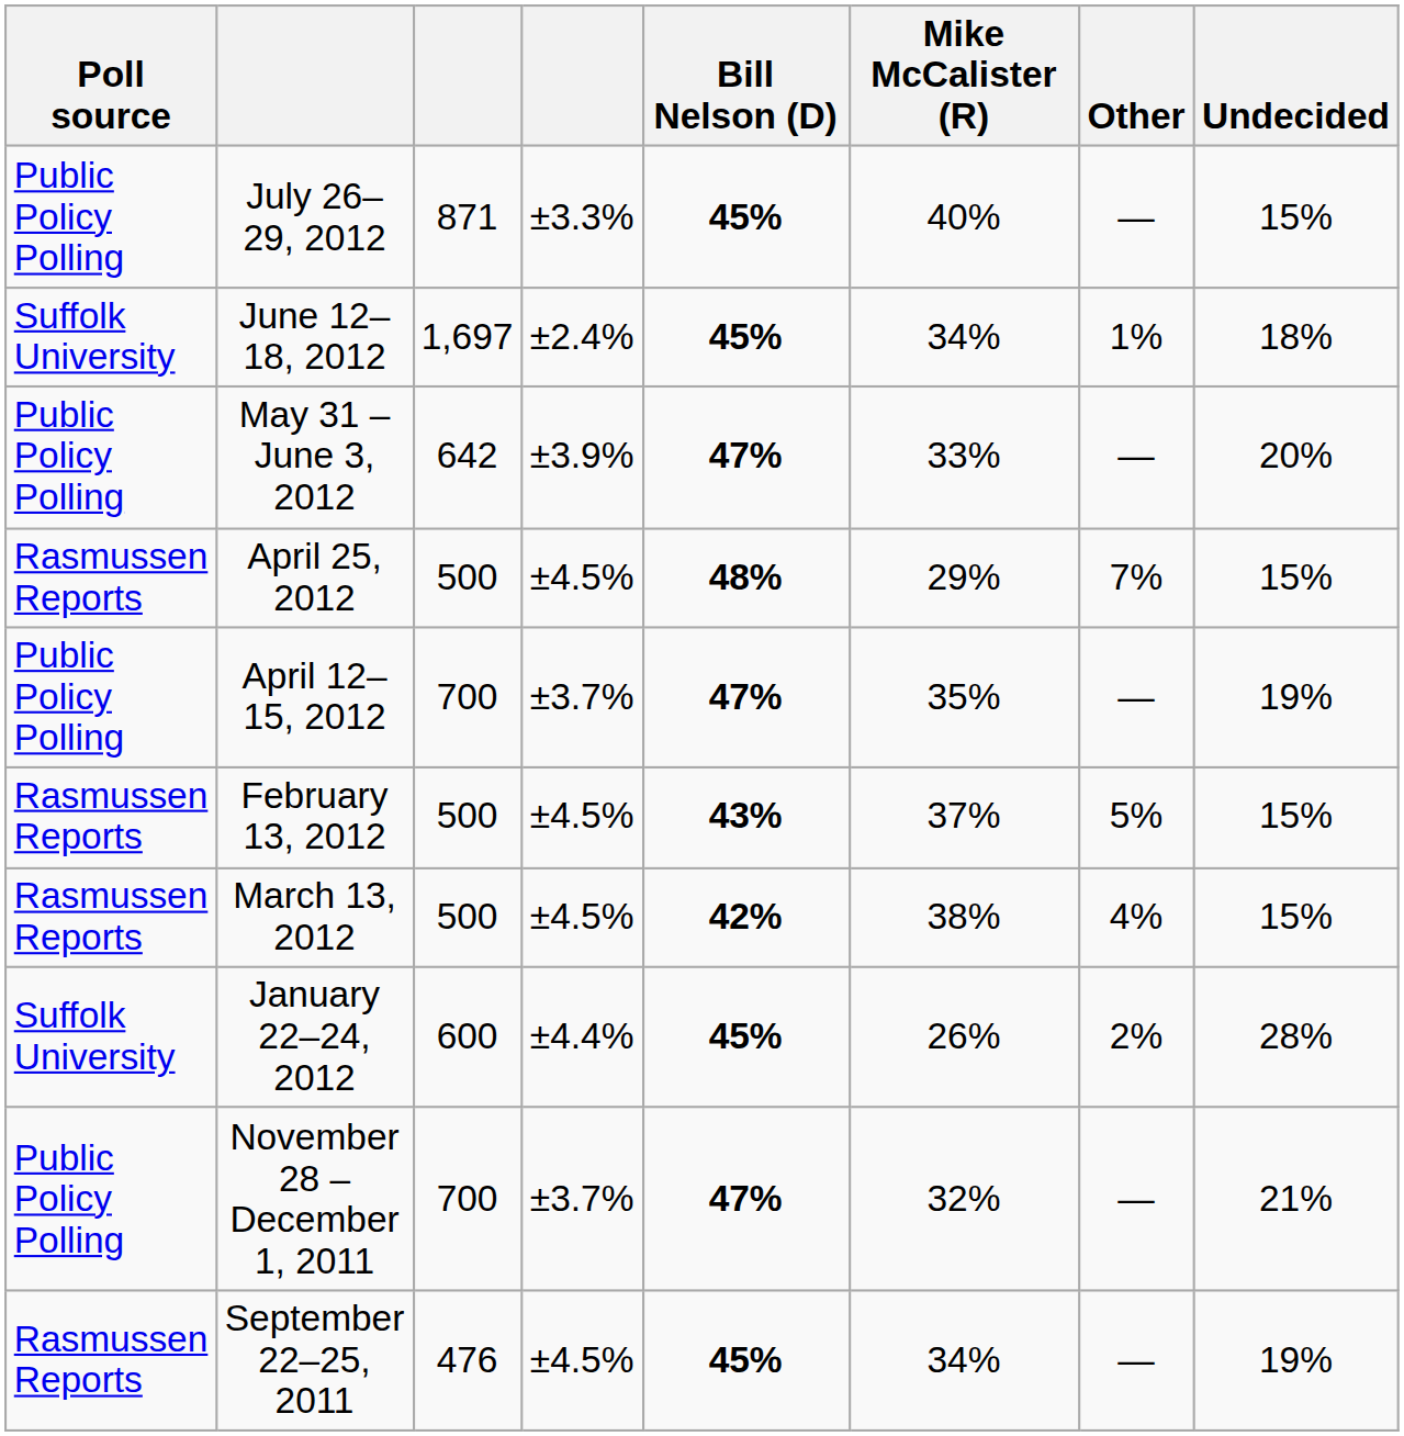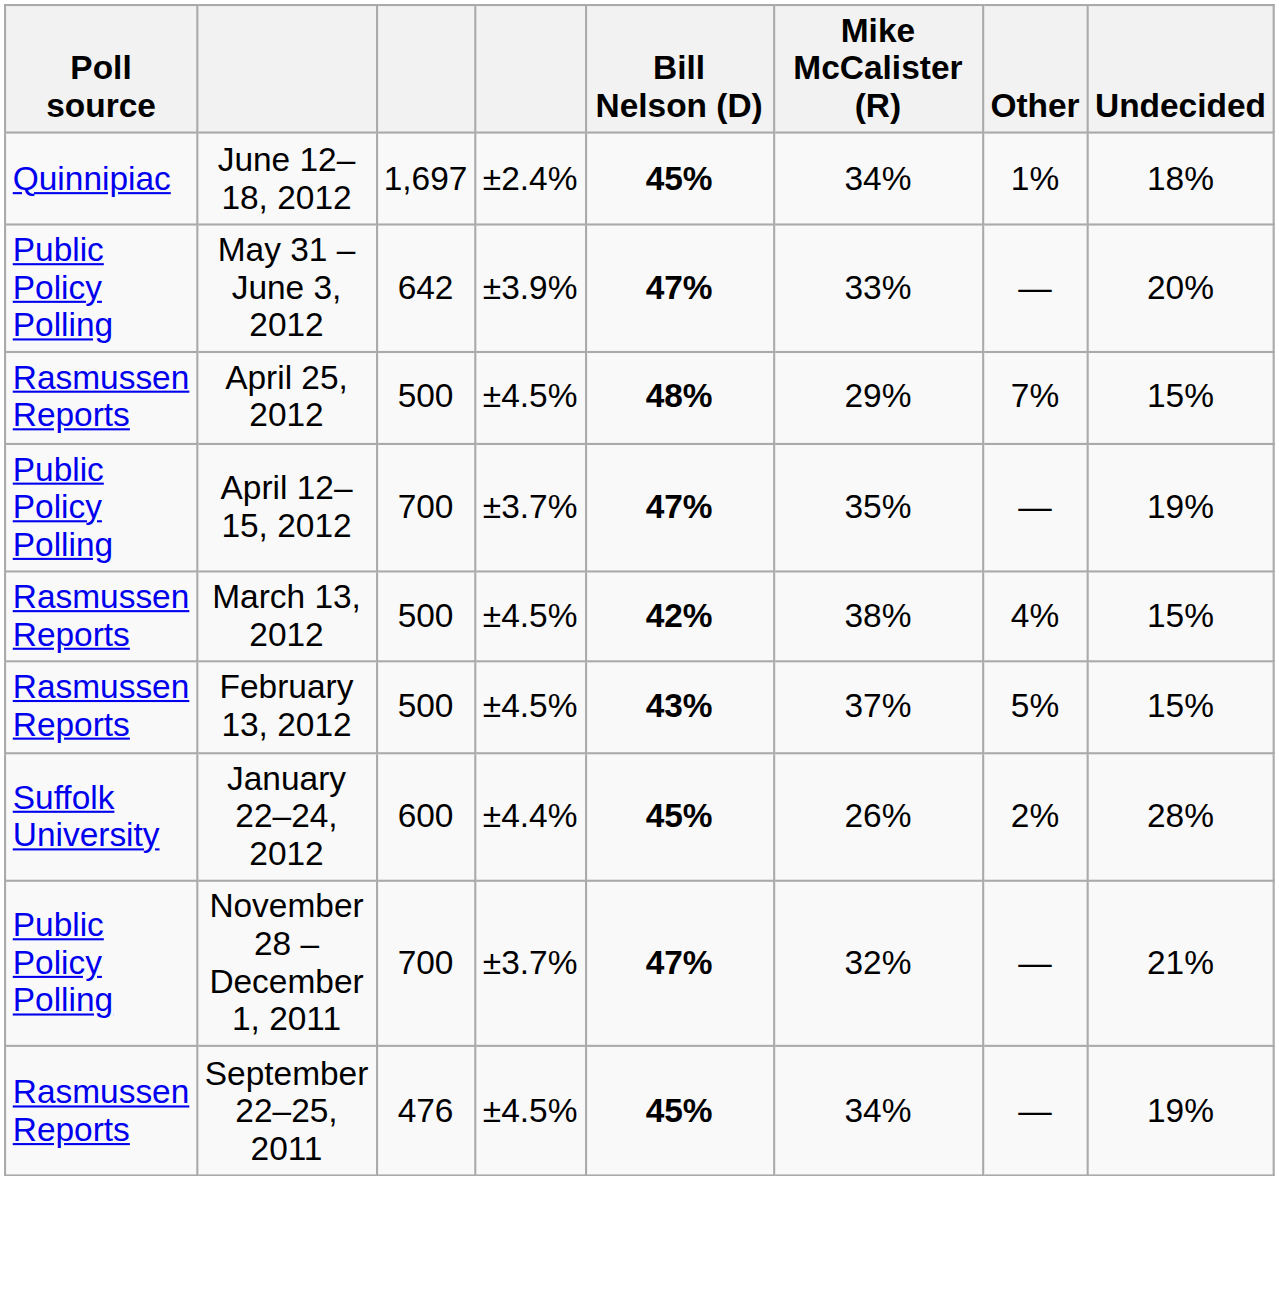 <table class="wikitable" style="text-align:center">
 <tr valign= bottom>
 <th>Poll source</th>
 <th></th>
 <th></th>
 <th></th>
 <th style="width:100px;">Bill<br>Nelson (D)</th>
 <th style="width:100px;">Mike<br>McCalister (R)</th>
 <th>Other</th>
 <th>Undecided</th>
 </tr>
 <tr>
-<td align=left><a href='#'>Public Policy Polling</a></td>
-<td>July 26–29, 2012</td>
-<td>871</td>
-<td>±3.3%</td>
-<td><strong>45%</strong></td>
-<td>40%</td>
-<td>—</td>
-<td>15%</td>
-</tr>
-<tr>
-<td align=left><a href='#'>Suffolk University</a></td>
+<td align=left><a href='#'>Quinnipiac</a></td>
 <td>June 12–18, 2012</td>
 <td>1,697</td>
 <td>±2.4%</td>
 <td><strong>45%</strong></td>
 <td>34%</td>
 <td>1%</td>
 <td>18%</td>
 </tr>
 <tr>
 <td align=left><a href='#'>Public Policy Polling</a></td>
 <td>May 31 – June 3, 2012</td>
 <td>642</td>
 <td>±3.9%</td>
 <td><strong>47%</strong></td>
 <td>33%</td>
 <td>—</td>
 <td>20%</td>
 </tr>
 <tr>
 <td align=left><a href='#'>Rasmussen Reports</a></td>
 <td>April 25, 2012</td>
 <td>500</td>
 <td>±4.5%</td>
 <td><strong>48%</strong></td>
 <td>29%</td>
 <td>7%</td>
 <td>15%</td>
 </tr>
 <tr>
 <td align=left><a href='#'>Public Policy Polling</a></td>
 <td>April 12–15, 2012</td>
 <td>700</td>
 <td>±3.7%</td>
 <td><strong>47%</strong></td>
 <td>35%</td>
 <td>—</td>
 <td>19%</td>
 </tr>
 <tr>
 <td align=left><a href='#'>Rasmussen Reports</a></td>
+<td>March 13, 2012</td>
+<td>500</td>
+<td>±4.5%</td>
+<td><strong>42%</strong></td>
+<td>38%</td>
+<td>4%</td>
+<td>15%</td>
+</tr>
+<tr>
+<td align=left><a href='#'>Rasmussen Reports</a></td>
 <td>February 13, 2012</td>
 <td>500</td>
 <td>±4.5%</td>
 <td><strong>43%</strong></td>
 <td>37%</td>
 <td>5%</td>
-<td>15%</td>
-</tr>
-<tr>
-<td align=left><a href='#'>Rasmussen Reports</a></td>
-<td>March 13, 2012</td>
-<td>500</td>
-<td>±4.5%</td>
-<td><strong>42%</strong></td>
-<td>38%</td>
-<td>4%</td>
 <td>15%</td>
 </tr>
 <tr>
 <td align=left><a href='#'>Suffolk University</a></td>
 <td>January 22–24, 2012</td>
 <td>600</td>
 <td>±4.4%</td>
 <td><strong>45%</strong></td>
 <td>26%</td>
 <td>2%</td>
 <td>28%</td>
 </tr>
 <tr>
 <td align=left><a href='#'>Public Policy Polling</a></td>
 <td>November 28 – December 1, 2011</td>
 <td>700</td>
 <td>±3.7%</td>
 <td><strong>47%</strong></td>
 <td>32%</td>
 <td>—</td>
 <td>21%</td>
 </tr>
 <tr>
 <td align=left><a href='#'>Rasmussen Reports</a></td>
 <td>September 22–25, 2011</td>
 <td>476</td>
 <td>±4.5%</td>
 <td><strong>45%</strong></td>
 <td>34%</td>
 <td>—</td>
 <td>19%</td>
 </tr>
 </table>
